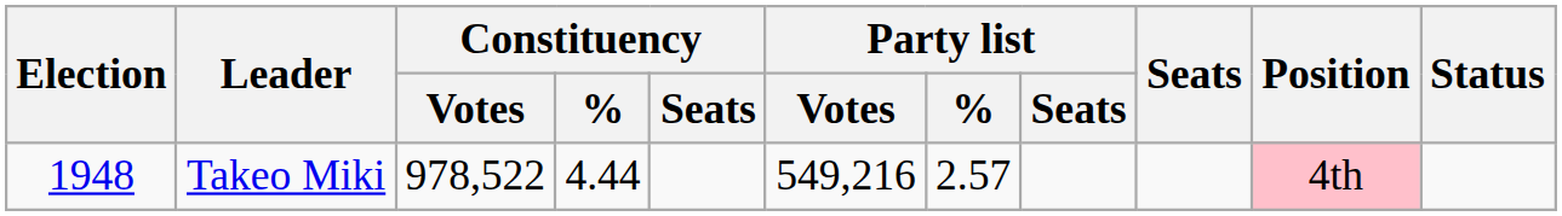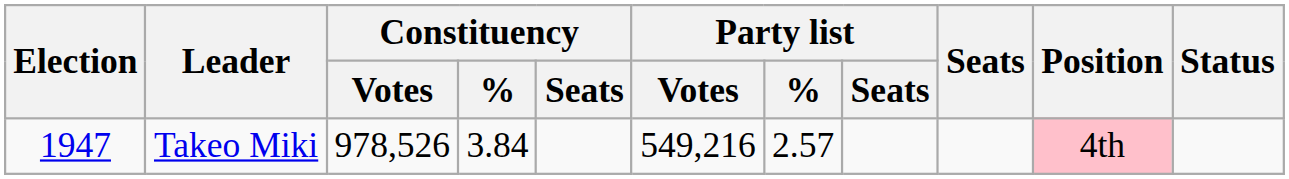 <table class="wikitable" style="text-align:center">
 <tr>
 <th rowspan="2">Election</th>
 <th rowspan="2">Leader</th>
 <th colspan="3">Constituency</th>
 <th colspan="3">Party list</th>
 <th rowspan="2">Seats</th>
 <th rowspan="2">Position</th>
 <th rowspan="2">Status</th>
 </tr>
 <tr>
 <th>Votes</th>
 <th>%</th>
 <th>Seats</th>
 <th>Votes</th>
 <th>%</th>
 <th>Seats</th>
 </tr>
 <tr>
-<td><a href='#'>1948</a></td>
+<td><a href='#'>1947</a></td>
 <td><a href='#'>Takeo Miki</a></td>
-<td>978,522</td>
-<td>4.44</td>
+<td>978,526</td>
+<td>3.84</td>
 <td></td>
 <td>549,216</td>
 <td>2.57</td>
 <td></td>
 <td></td>
 <td style="background: pink;">4th</td>
 <td></td>
 </tr>
 </table>
